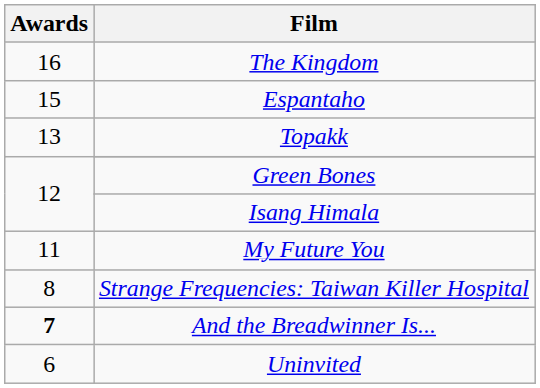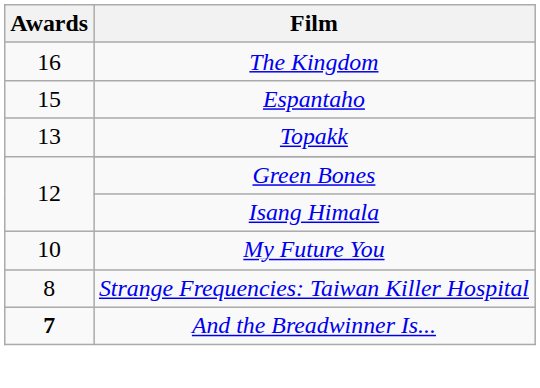 <table class="wikitable sortable" style="text-align:center">
 <tr>
 <th scope="col">Awards</th>
 <th scope="col">Film</th>
 </tr>
 <tr>
 <td>16</td>
 <td><em><a href='#'>The Kingdom</a></em></td>
 </tr>
 <tr>
 <td>15</td>
 <td><em><a href='#'>Espantaho</a></em></td>
 </tr>
 <tr>
 <td>13</td>
 <td><em><a href='#'>Topakk</a></em></td>
 </tr>
 <tr>
 <td rowspan=3>12</td>
 </tr>
 <tr>
 <td><em><a href='#'>Green Bones</a></em></td>
 </tr>
 <tr>
 <td><em><a href='#'>Isang Himala</a></em></td>
 </tr>
 <tr>
-<td>11</td>
+<td>10</td>
 <td><em><a href='#'>My Future You</a></em></td>
 </tr>
 <tr>
 <td>8</td>
 <td><em><a href='#'>Strange Frequencies: Taiwan Killer Hospital</a></em></td>
 </tr>
 <tr>
 <td><strong>7</strong></td>
 <td><em><a href='#'>And the Breadwinner Is...</a></em></td>
 </tr>
-<tr>
-<td>6</td>
-<td><em><a href='#'>Uninvited</a></em></td>
-</tr>
 </table>
